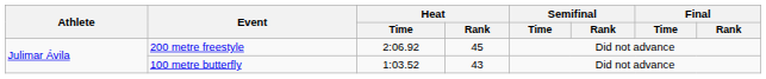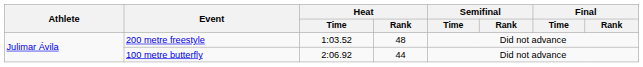 <table class="wikitable" style="text-align:center; font-size:90%; width:50%;">
 <tr>
 <th rowspan="2">Athlete</th>
 <th rowspan="2">Event</th>
 <th colspan="2">Heat</th>
 <th colspan="2">Semifinal</th>
 <th colspan="2">Final</th>
 </tr>
 <tr style="font-size:95%">
 <th>Time</th>
 <th>Rank</th>
 <th>Time</th>
 <th>Rank</th>
 <th>Time</th>
 <th>Rank</th>
 </tr>
 <tr>
 <td align=left rowspan=2><a href='#'>Julimar Ávila</a></td>
 <td align=left><a href='#'>200 metre freestyle</a></td>
-<td>2:06.92</td>
-<td>45</td>
+<td>1:03.52</td>
+<td>48</td>
 <td colspan=4>Did not advance</td>
 </tr>
 <tr>
 <td align=left><a href='#'>100 metre butterfly</a></td>
-<td>1:03.52</td>
-<td>43</td>
+<td>2:06.92</td>
+<td>44</td>
 <td colspan=4>Did not advance</td>
 </tr>
 </table>
